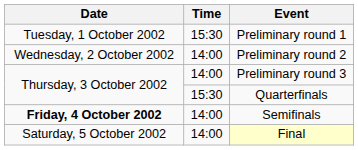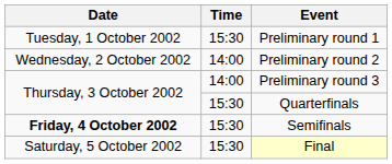 <table class = "wikitable" style="text-align:center;">
 <tr>
 <th width=220>Date</th>
 <th width=50>Time</th>
 <th width=150>Event</th>
 </tr>
 <tr>
 <td>Tuesday, 1 October 2002</td>
 <td>15:30</td>
 <td>Preliminary round 1</td>
 </tr>
 <tr>
 <td>Wednesday, 2 October 2002</td>
 <td>14:00</td>
 <td>Preliminary round 2</td>
 </tr>
 <tr>
 <td rowspan=2>Thursday, 3 October 2002</td>
 <td>14:00</td>
 <td>Preliminary round 3</td>
 </tr>
 <tr>
 <td>15:30</td>
 <td>Quarterfinals</td>
 </tr>
 <tr>
 <td><strong>Friday, 4 October 2002</strong></td>
-<td>14:00</td>
+<td>15:30</td>
 <td>Semifinals</td>
 </tr>
 <tr>
 <td>Saturday, 5 October 2002</td>
-<td>14:00</td>
+<td>15:30</td>
 <td bgcolor=ffffcc>Final</td>
 </tr>
 </table>
